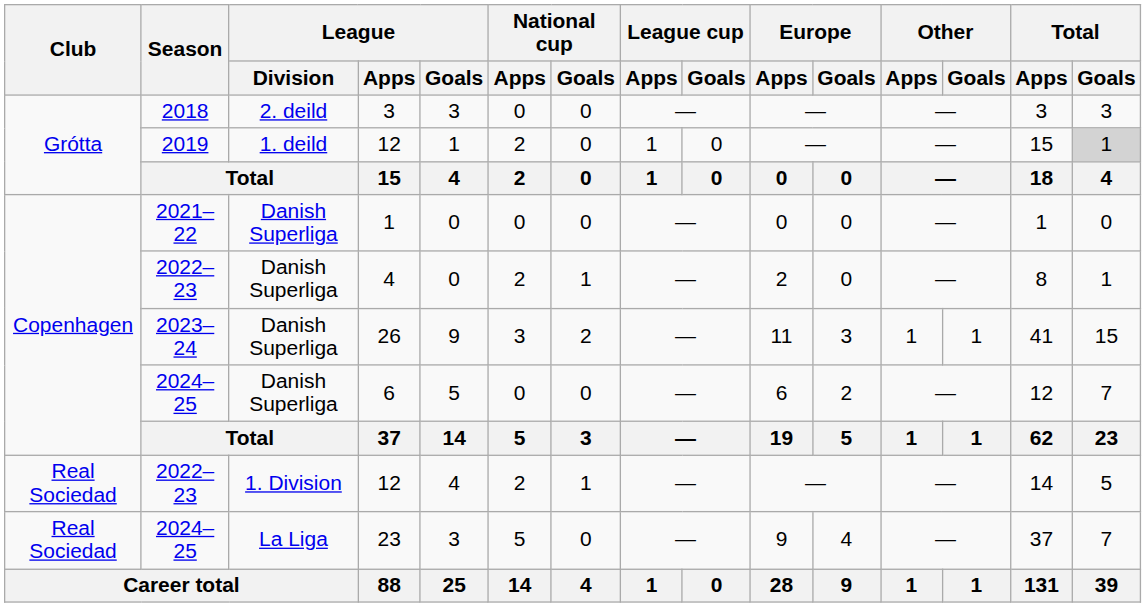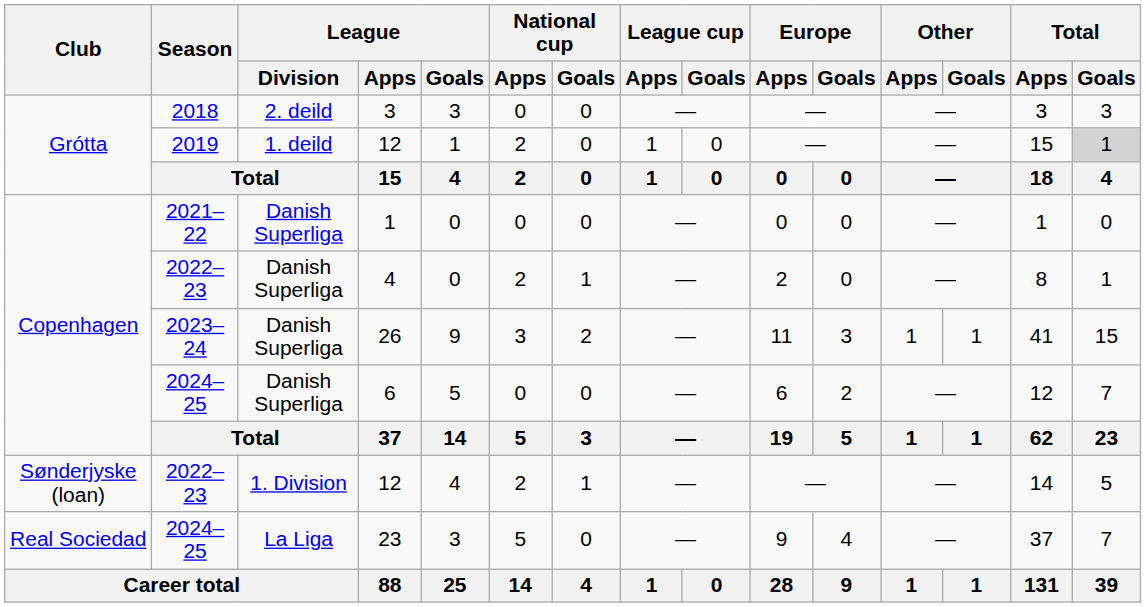 <table class="wikitable" style="text-align:center">
 <tr>
 <th rowspan="2">Club</th>
 <th rowspan="2">Season</th>
 <th colspan="3">League</th>
 <th colspan="2">National cup</th>
 <th colspan="2">League cup</th>
 <th colspan="2">Europe</th>
 <th colspan="2">Other</th>
 <th colspan="2">Total</th>
 </tr>
 <tr>
 <th>Division</th>
 <th>Apps</th>
 <th>Goals</th>
 <th>Apps</th>
 <th>Goals</th>
 <th>Apps</th>
 <th>Goals</th>
 <th>Apps</th>
 <th>Goals</th>
 <th>Apps</th>
 <th>Goals</th>
 <th>Apps</th>
 <th>Goals</th>
 </tr>
 <tr>
 <td rowspan="3"><a href='#'>Grótta</a></td>
 <td><a href='#'>2018</a></td>
 <td><a href='#'>2. deild</a></td>
 <td>3</td>
 <td>3</td>
 <td>0</td>
 <td>0</td>
 <td colspan="2">—</td>
 <td colspan="2">—</td>
 <td colspan="2">—</td>
 <td>3</td>
 <td>3</td>
 </tr>
 <tr>
 <td><a href='#'>2019</a></td>
 <td><a href='#'>1. deild</a></td>
 <td>12</td>
 <td>1</td>
 <td>2</td>
 <td>0</td>
 <td>1</td>
 <td>0</td>
 <td colspan="2">—</td>
 <td colspan="2">—</td>
 <td>15</td>
 <td style="background: lightgrey;">1</td>
 </tr>
 <tr>
 <th colspan="2">Total</th>
 <th>15</th>
 <th>4</th>
 <th>2</th>
 <th>0</th>
 <th>1</th>
 <th>0</th>
 <th>0</th>
 <th>0</th>
 <th colspan="2">—</th>
 <th>18</th>
 <th>4</th>
 </tr>
 <tr>
 <td rowspan="5"><a href='#'>Copenhagen</a></td>
 <td><a href='#'>2021–22</a></td>
 <td><a href='#'>Danish Superliga</a></td>
 <td>1</td>
 <td>0</td>
 <td>0</td>
 <td>0</td>
 <td colspan="2">—</td>
 <td>0</td>
 <td>0</td>
 <td colspan="2">—</td>
 <td>1</td>
 <td>0</td>
 </tr>
 <tr>
 <td><a href='#'>2022–23</a></td>
 <td>Danish Superliga</td>
 <td>4</td>
 <td>0</td>
 <td>2</td>
 <td>1</td>
 <td colspan="2">—</td>
 <td>2</td>
 <td>0</td>
 <td colspan="2">—</td>
 <td>8</td>
 <td>1</td>
 </tr>
 <tr>
 <td><a href='#'>2023–24</a></td>
 <td>Danish Superliga</td>
 <td>26</td>
 <td>9</td>
 <td>3</td>
 <td>2</td>
 <td colspan="2">—</td>
 <td>11</td>
 <td>3</td>
 <td>1</td>
 <td>1</td>
 <td>41</td>
 <td>15</td>
 </tr>
 <tr>
 <td><a href='#'>2024–25</a></td>
 <td>Danish Superliga</td>
 <td>6</td>
 <td>5</td>
 <td>0</td>
 <td>0</td>
 <td colspan="2">—</td>
 <td>6</td>
 <td>2</td>
 <td colspan="2">—</td>
 <td>12</td>
 <td>7</td>
 </tr>
 <tr>
 <th colspan="2">Total</th>
 <th>37</th>
 <th>14</th>
 <th>5</th>
 <th>3</th>
 <th colspan="2">—</th>
 <th>19</th>
 <th>5</th>
 <th>1</th>
 <th>1</th>
 <th>62</th>
 <th>23</th>
 </tr>
 <tr>
-<td><a href='#'>Real Sociedad</a></td>
+<td><a href='#'>Sønderjyske</a> (loan)</td>
 <td><a href='#'>2022–23</a></td>
 <td><a href='#'>1. Division</a></td>
 <td>12</td>
 <td>4</td>
 <td>2</td>
 <td>1</td>
 <td colspan="2">—</td>
 <td colspan="2">—</td>
 <td colspan="2">—</td>
 <td>14</td>
 <td>5</td>
 </tr>
 <tr>
 <td><a href='#'>Real Sociedad</a></td>
 <td><a href='#'>2024–25</a></td>
 <td><a href='#'>La Liga</a></td>
 <td>23</td>
 <td>3</td>
 <td>5</td>
 <td>0</td>
 <td colspan="2">—</td>
 <td>9</td>
 <td>4</td>
 <td colspan="2">—</td>
 <td>37</td>
 <td>7</td>
 </tr>
 <tr>
 <th colspan="3">Career total</th>
 <th>88</th>
 <th>25</th>
 <th>14</th>
 <th>4</th>
 <th>1</th>
 <th>0</th>
 <th>28</th>
 <th>9</th>
 <th>1</th>
 <th>1</th>
 <th>131</th>
 <th>39</th>
 </tr>
 </table>
